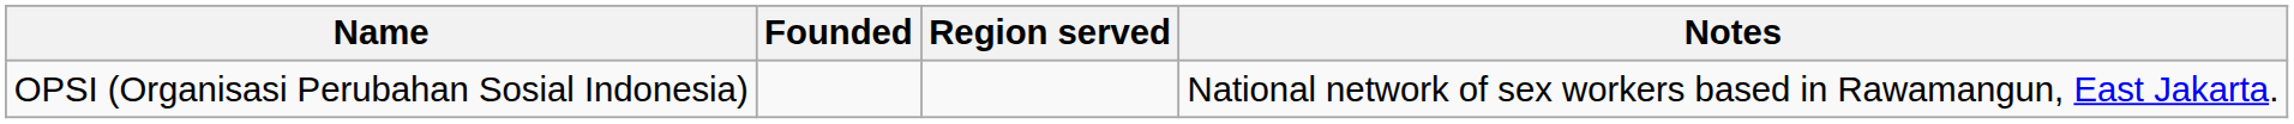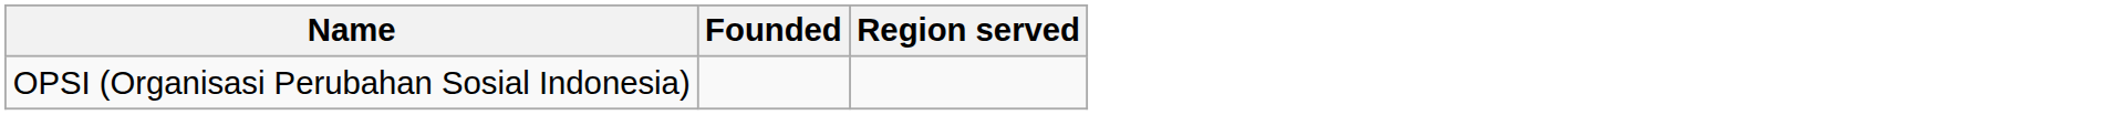 <table class="wikitable sortable">
 <tr>
 <th>Name</th>
 <th>Founded</th>
 <th>Region served</th>
-<th>Notes</th>
 </tr>
 <tr>
 <td>OPSI (Organisasi Perubahan Sosial Indonesia)</td>
 <td></td>
 <td></td>
-<td>National network of sex workers based in Rawamangun, <a href='#'>East Jakarta</a>.</td>
 </tr>
 </table>
